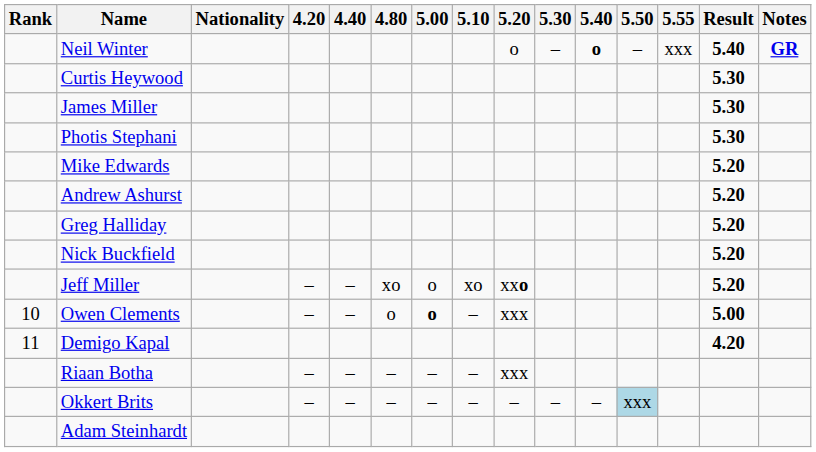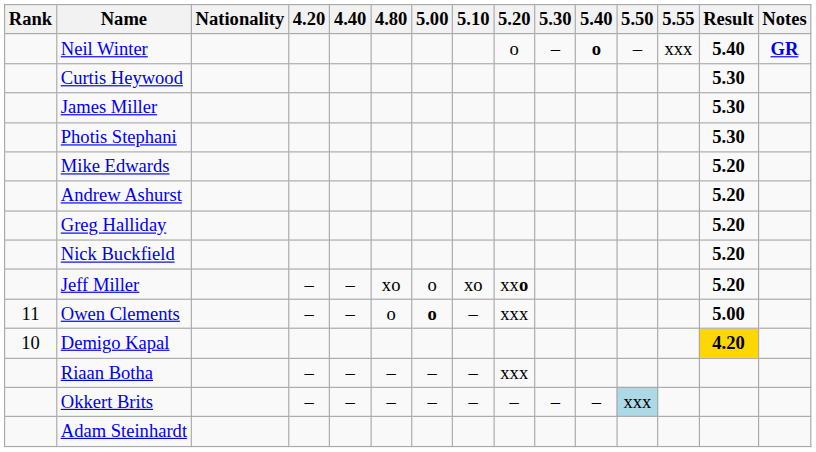 <table class="wikitable sortable" style=" text-align:center">
 <tr>
 <th>Rank</th>
 <th>Name</th>
 <th>Nationality</th>
 <th>4.20</th>
 <th>4.40</th>
 <th>4.80</th>
 <th>5.00</th>
 <th>5.10</th>
 <th>5.20</th>
 <th>5.30</th>
 <th>5.40</th>
 <th>5.50</th>
 <th>5.55</th>
 <th>Result</th>
 <th>Notes</th>
 </tr>
 <tr>
 <td></td>
 <td align=left><a href='#'>Neil Winter</a></td>
 <td align=left></td>
 <td></td>
 <td></td>
 <td></td>
 <td></td>
 <td></td>
 <td>o</td>
 <td>–</td>
 <td><strong>o</strong></td>
 <td>–</td>
 <td>xxx</td>
 <td><strong>5.40</strong></td>
 <td><strong><a href='#'>GR</a></strong></td>
 </tr>
 <tr>
 <td></td>
 <td align=left><a href='#'>Curtis Heywood</a></td>
 <td align=left></td>
 <td></td>
 <td></td>
 <td></td>
 <td></td>
 <td></td>
 <td></td>
 <td></td>
 <td></td>
 <td></td>
 <td></td>
 <td><strong>5.30</strong></td>
 <td></td>
 </tr>
 <tr>
 <td></td>
 <td align=left><a href='#'>James Miller</a></td>
 <td align=left></td>
 <td></td>
 <td></td>
 <td></td>
 <td></td>
 <td></td>
 <td></td>
 <td></td>
 <td></td>
 <td></td>
 <td></td>
 <td><strong>5.30</strong></td>
 <td></td>
 </tr>
 <tr>
 <td></td>
 <td align=left><a href='#'>Photis Stephani</a></td>
 <td align=left></td>
 <td></td>
 <td></td>
 <td></td>
 <td></td>
 <td></td>
 <td></td>
 <td></td>
 <td></td>
 <td></td>
 <td></td>
 <td><strong>5.30</strong></td>
 <td></td>
 </tr>
 <tr>
 <td></td>
 <td align=left><a href='#'>Mike Edwards</a></td>
 <td align=left></td>
 <td></td>
 <td></td>
 <td></td>
 <td></td>
 <td></td>
 <td></td>
 <td></td>
 <td></td>
 <td></td>
 <td></td>
 <td><strong>5.20</strong></td>
 <td></td>
 </tr>
 <tr>
 <td></td>
 <td align=left><a href='#'>Andrew Ashurst</a></td>
 <td align=left></td>
 <td></td>
 <td></td>
 <td></td>
 <td></td>
 <td></td>
 <td></td>
 <td></td>
 <td></td>
 <td></td>
 <td></td>
 <td><strong>5.20</strong></td>
 <td></td>
 </tr>
 <tr>
 <td></td>
 <td align=left><a href='#'>Greg Halliday</a></td>
 <td align=left></td>
 <td></td>
 <td></td>
 <td></td>
 <td></td>
 <td></td>
 <td></td>
 <td></td>
 <td></td>
 <td></td>
 <td></td>
 <td><strong>5.20</strong></td>
 <td></td>
 </tr>
 <tr>
 <td></td>
 <td align=left><a href='#'>Nick Buckfield</a></td>
 <td align=left></td>
 <td></td>
 <td></td>
 <td></td>
 <td></td>
 <td></td>
 <td></td>
 <td></td>
 <td></td>
 <td></td>
 <td></td>
 <td><strong>5.20</strong></td>
 <td></td>
 </tr>
 <tr>
 <td></td>
 <td align=left><a href='#'>Jeff Miller</a></td>
 <td align=left></td>
 <td>–</td>
 <td>–</td>
 <td>xo</td>
 <td>o</td>
 <td>xo</td>
 <td>xx<strong>o</strong></td>
 <td></td>
 <td></td>
 <td></td>
 <td></td>
 <td><strong>5.20</strong></td>
 <td></td>
 </tr>
 <tr>
-<td>10</td>
+<td>11</td>
 <td align=left><a href='#'>Owen Clements</a></td>
 <td align=left></td>
 <td>–</td>
 <td>–</td>
 <td>o</td>
 <td><strong>o</strong></td>
 <td>–</td>
 <td>xxx</td>
 <td></td>
 <td></td>
 <td></td>
 <td></td>
 <td><strong>5.00</strong></td>
 <td></td>
 </tr>
 <tr>
-<td>11</td>
+<td>10</td>
 <td align=left><a href='#'>Demigo Kapal</a></td>
 <td align=left></td>
 <td></td>
 <td></td>
 <td></td>
 <td></td>
 <td></td>
 <td></td>
 <td></td>
 <td></td>
 <td></td>
 <td></td>
-<td><strong>4.20</strong></td>
+<td style="background: gold;"><strong>4.20</strong></td>
 <td></td>
 </tr>
 <tr>
 <td></td>
 <td align=left><a href='#'>Riaan Botha</a></td>
 <td align=left></td>
 <td>–</td>
 <td>–</td>
 <td>–</td>
 <td>–</td>
 <td>–</td>
 <td>xxx</td>
 <td></td>
 <td></td>
 <td></td>
 <td></td>
 <td><strong></strong></td>
 <td></td>
 </tr>
 <tr>
 <td></td>
 <td align=left><a href='#'>Okkert Brits</a></td>
 <td align=left></td>
 <td>–</td>
 <td>–</td>
 <td>–</td>
 <td>–</td>
 <td>–</td>
 <td>–</td>
 <td>–</td>
 <td>–</td>
 <td style="background: lightblue;">xxx</td>
 <td></td>
 <td><strong></strong></td>
 <td></td>
 </tr>
 <tr>
 <td></td>
 <td align=left><a href='#'>Adam Steinhardt</a></td>
 <td align=left></td>
 <td></td>
 <td></td>
 <td></td>
 <td></td>
 <td></td>
 <td></td>
 <td></td>
 <td></td>
 <td></td>
 <td></td>
 <td><strong></strong></td>
 <td></td>
 </tr>
 </table>
